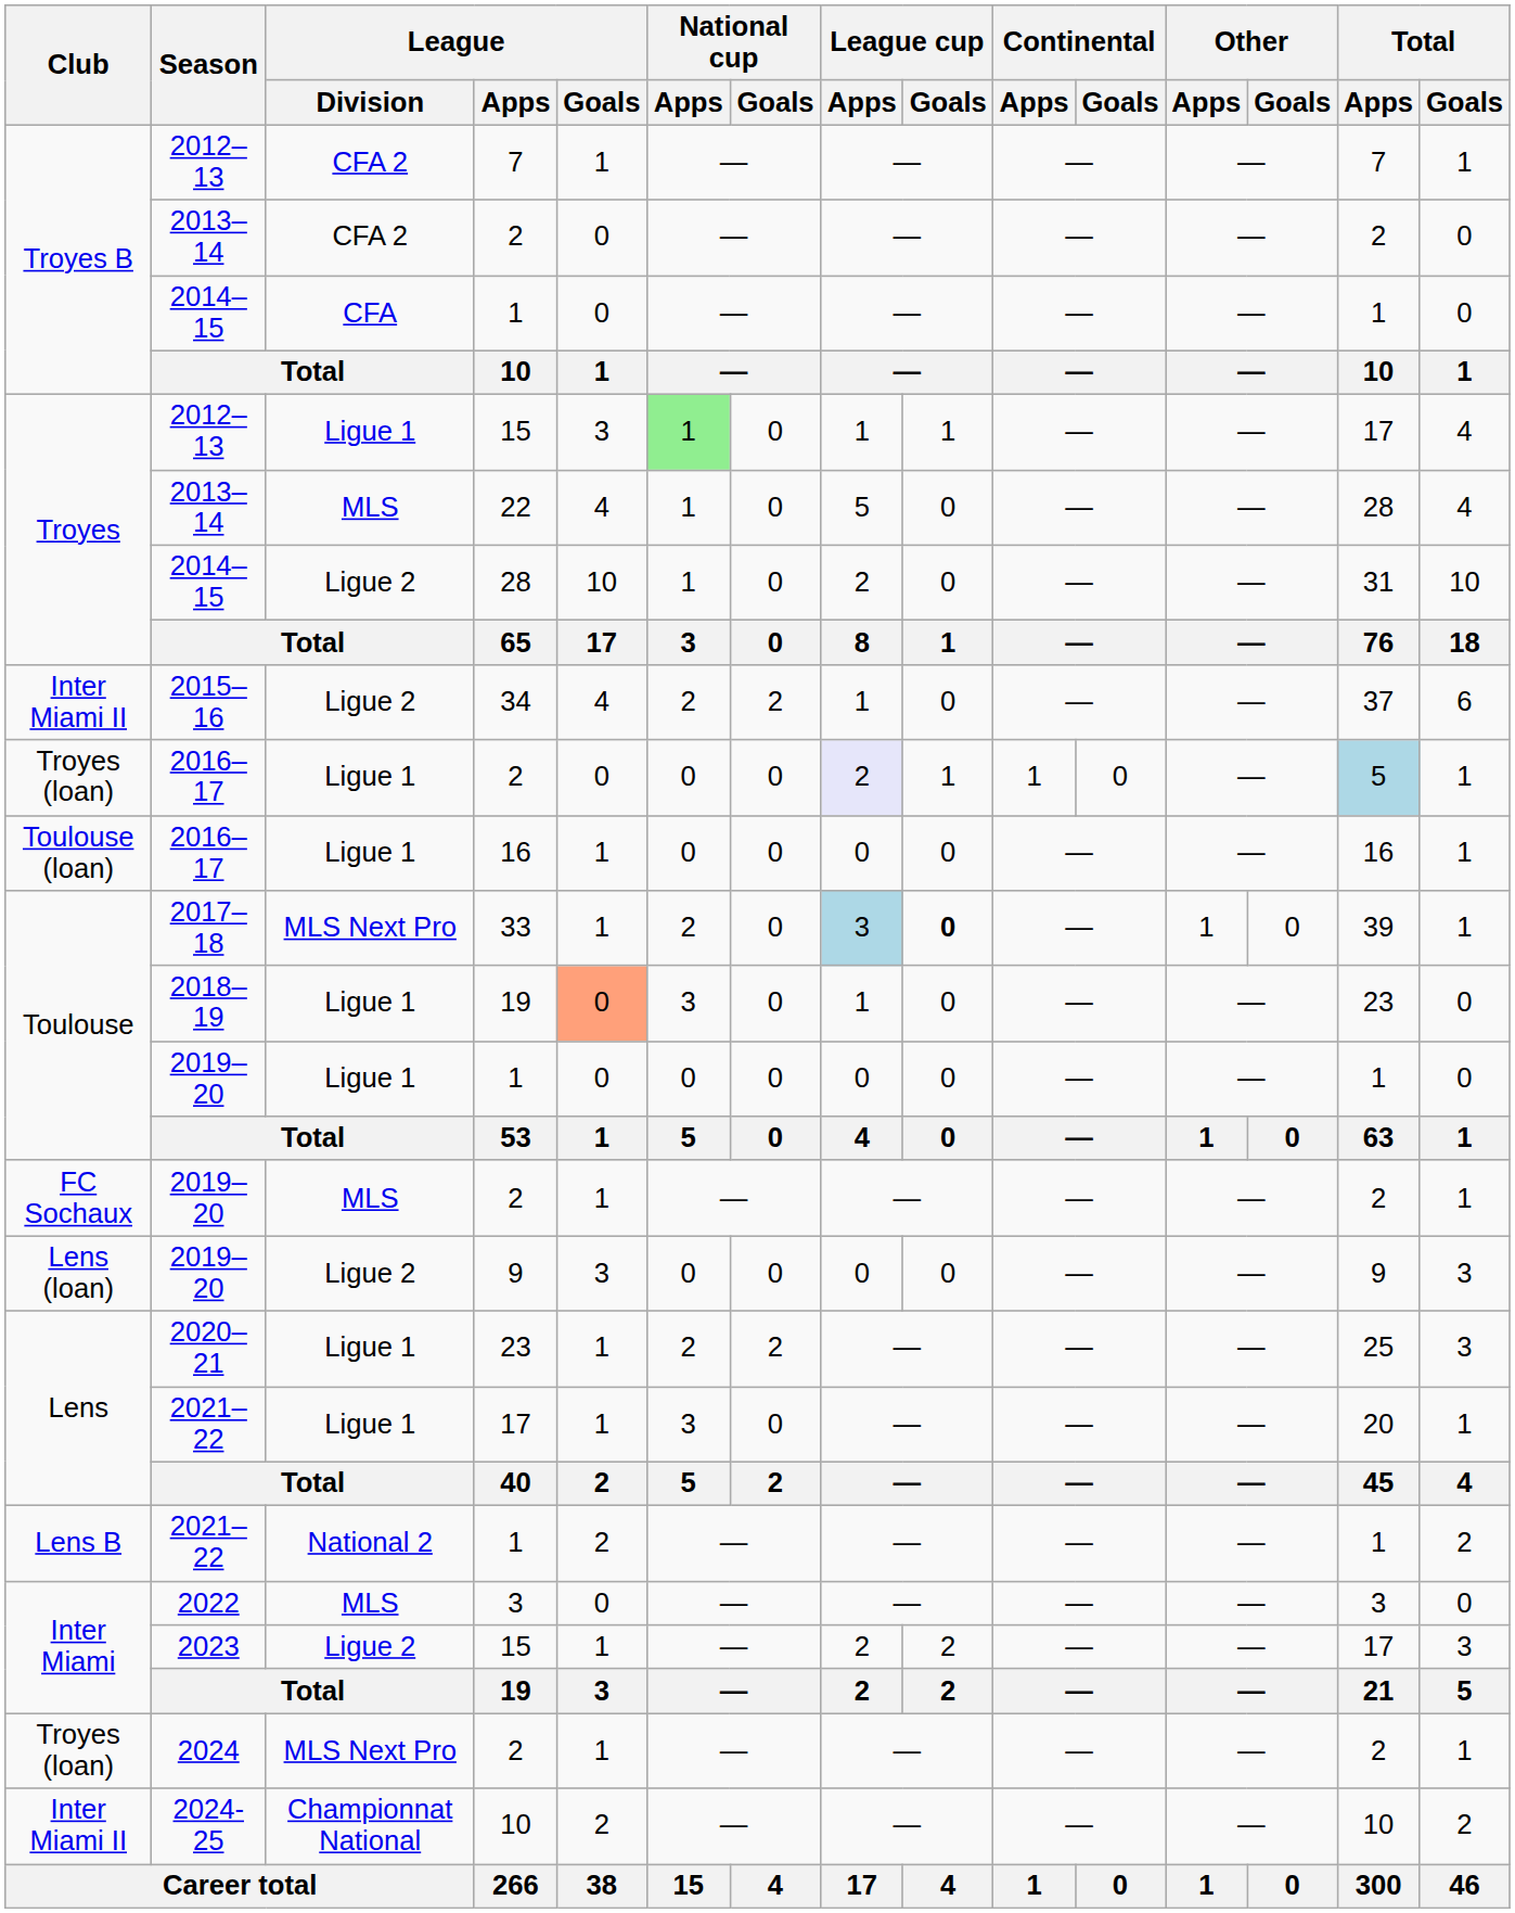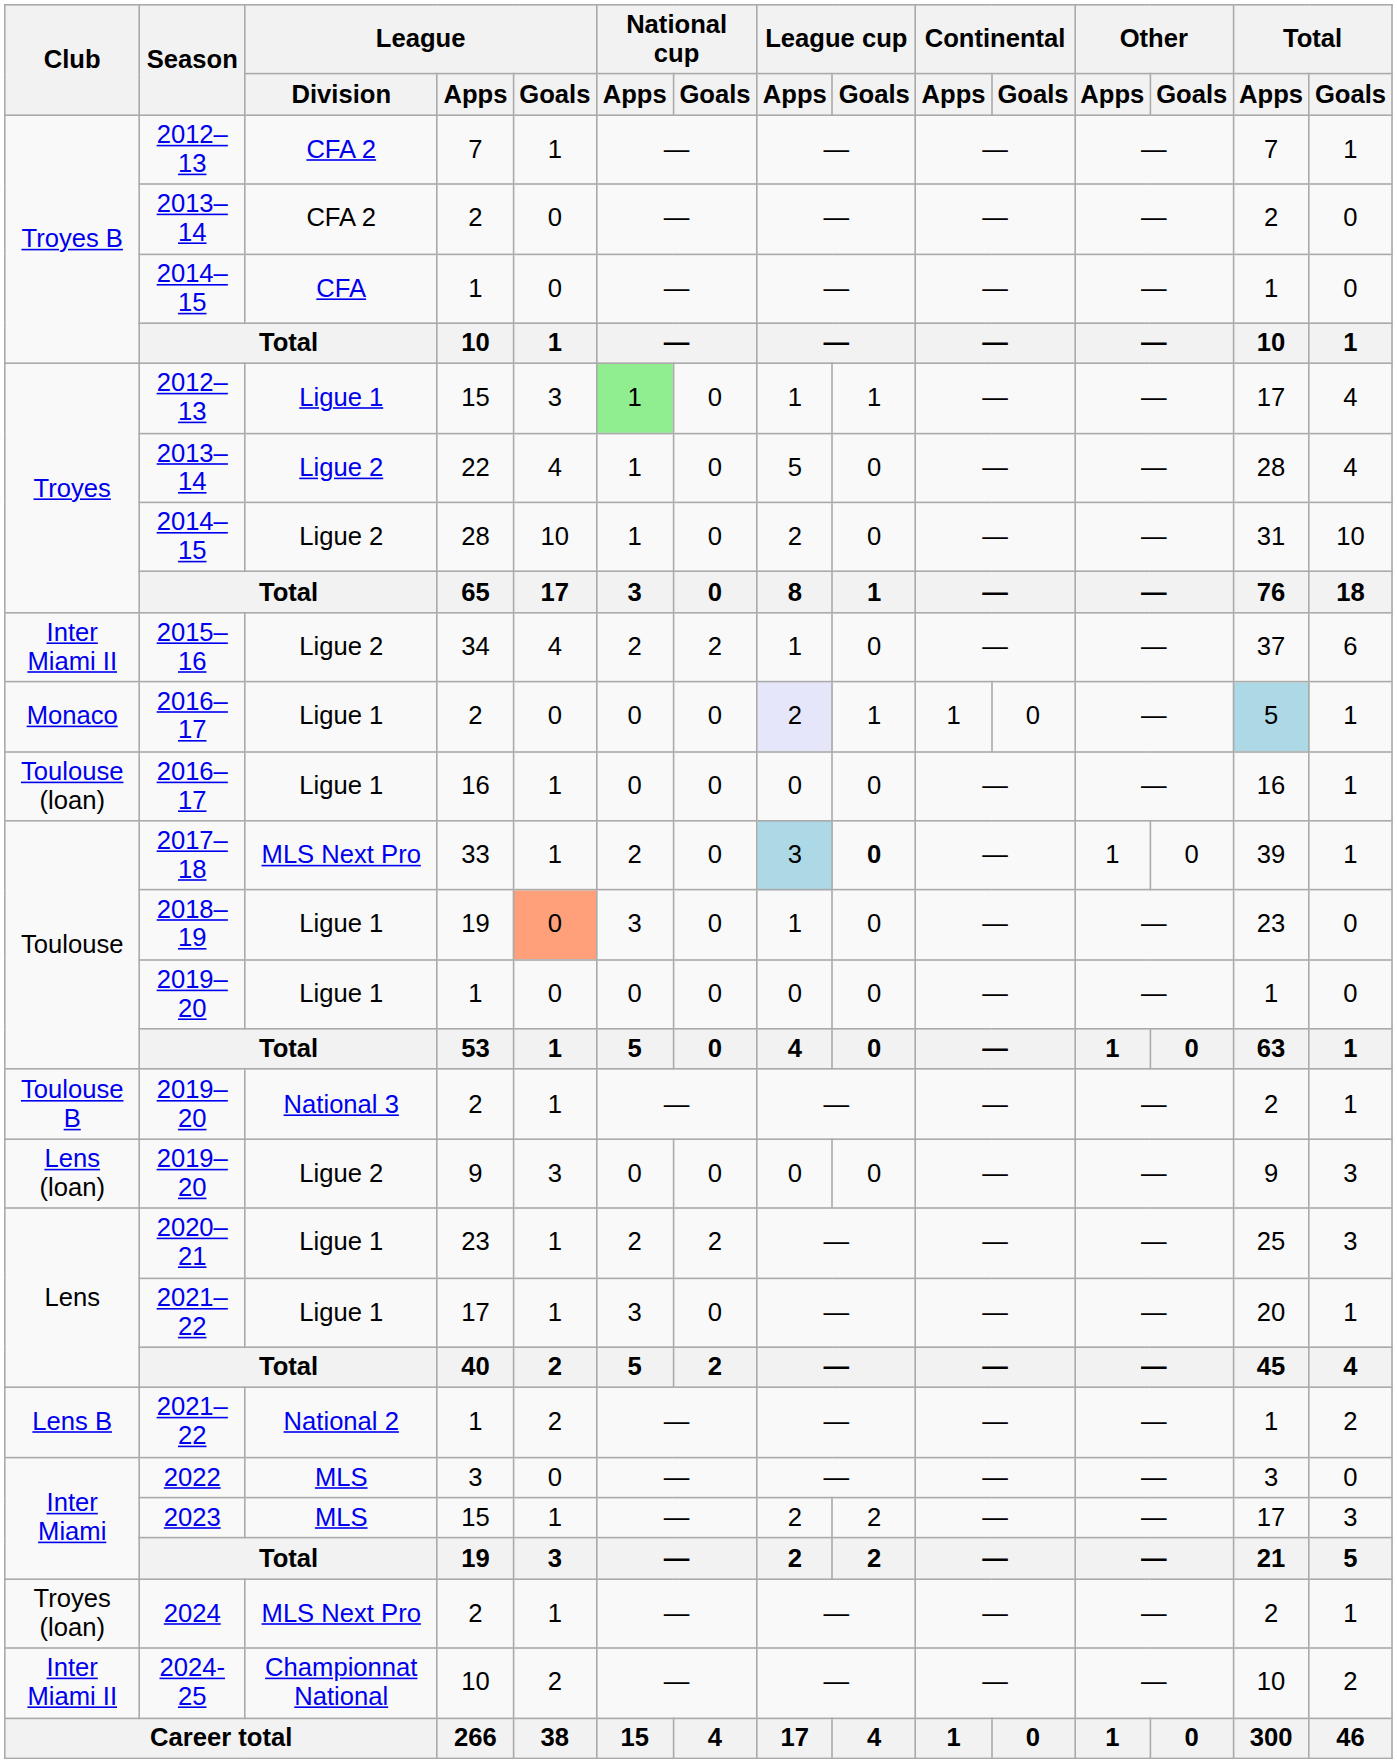 <table class="wikitable" style="text-align:center">
 <tr>
 <th rowspan="2">Club</th>
 <th rowspan="2">Season</th>
 <th colspan="3">League</th>
 <th colspan="2">National cup</th>
 <th colspan="2">League cup</th>
 <th colspan="2">Continental</th>
 <th colspan="2">Other</th>
 <th colspan="2">Total</th>
 </tr>
 <tr>
 <th>Division</th>
 <th>Apps</th>
 <th>Goals</th>
 <th>Apps</th>
 <th>Goals</th>
 <th>Apps</th>
 <th>Goals</th>
 <th>Apps</th>
 <th>Goals</th>
 <th>Apps</th>
 <th>Goals</th>
 <th>Apps</th>
 <th>Goals</th>
 </tr>
 <tr>
 <td rowspan="4"><a href='#'>Troyes B</a></td>
 <td><a href='#'>2012–13</a></td>
 <td><a href='#'>CFA 2</a></td>
 <td>7</td>
 <td>1</td>
 <td colspan="2">—</td>
 <td colspan="2">—</td>
 <td colspan="2">—</td>
 <td colspan="2">—</td>
 <td>7</td>
 <td>1</td>
 </tr>
 <tr>
 <td><a href='#'>2013–14</a></td>
 <td>CFA 2</td>
 <td>2</td>
 <td>0</td>
 <td colspan="2">—</td>
 <td colspan="2">—</td>
 <td colspan="2">—</td>
 <td colspan="2">—</td>
 <td>2</td>
 <td>0</td>
 </tr>
 <tr>
 <td><a href='#'>2014–15</a></td>
 <td><a href='#'>CFA</a></td>
 <td>1</td>
 <td>0</td>
 <td colspan="2">—</td>
 <td colspan="2">—</td>
 <td colspan="2">—</td>
 <td colspan="2">—</td>
 <td>1</td>
 <td>0</td>
 </tr>
 <tr>
 <th colspan="2">Total</th>
 <th>10</th>
 <th>1</th>
 <th colspan="2">—</th>
 <th colspan="2">—</th>
 <th colspan="2">—</th>
 <th colspan="2">—</th>
 <th>10</th>
 <th>1</th>
 </tr>
 <tr>
 <td rowspan="4"><a href='#'>Troyes</a></td>
 <td><a href='#'>2012–13</a></td>
 <td><a href='#'>Ligue 1</a></td>
 <td>15</td>
 <td>3</td>
 <td style="background: lightgreen;">1</td>
 <td>0</td>
 <td>1</td>
 <td>1</td>
 <td colspan="2">—</td>
 <td colspan="2">—</td>
 <td>17</td>
 <td>4</td>
 </tr>
 <tr>
 <td><a href='#'>2013–14</a></td>
-<td><a href='#'>MLS</a></td>
+<td><a href='#'>Ligue 2</a></td>
 <td>22</td>
 <td>4</td>
 <td>1</td>
 <td>0</td>
 <td>5</td>
 <td>0</td>
 <td colspan="2">—</td>
 <td colspan="2">—</td>
 <td>28</td>
 <td>4</td>
 </tr>
 <tr>
 <td><a href='#'>2014–15</a></td>
 <td>Ligue 2</td>
 <td>28</td>
 <td>10</td>
 <td>1</td>
 <td>0</td>
 <td>2</td>
 <td>0</td>
 <td colspan="2">—</td>
 <td colspan="2">—</td>
 <td>31</td>
 <td>10</td>
 </tr>
 <tr>
 <th colspan="2">Total</th>
 <th>65</th>
 <th>17</th>
 <th>3</th>
 <th>0</th>
 <th>8</th>
 <th>1</th>
 <th colspan="2">—</th>
 <th colspan="2">—</th>
 <th>76</th>
 <th>18</th>
 </tr>
 <tr>
 <td><a href='#'>Inter Miami II</a></td>
 <td><a href='#'>2015–16</a></td>
 <td>Ligue 2</td>
 <td>34</td>
 <td>4</td>
 <td>2</td>
 <td>2</td>
 <td>1</td>
 <td>0</td>
 <td colspan="2">—</td>
 <td colspan="2">—</td>
 <td>37</td>
 <td>6</td>
 </tr>
 <tr>
-<td>Troyes (loan)</td>
+<td><a href='#'>Monaco</a></td>
 <td><a href='#'>2016–17</a></td>
 <td>Ligue 1</td>
 <td>2</td>
 <td>0</td>
 <td>0</td>
 <td>0</td>
 <td style="background: lavender;">2</td>
 <td>1</td>
 <td>1</td>
 <td>0</td>
 <td colspan="2">—</td>
 <td style="background: lightblue;">5</td>
 <td>1</td>
 </tr>
 <tr>
 <td><a href='#'>Toulouse</a> (loan)</td>
 <td><a href='#'>2016–17</a></td>
 <td>Ligue 1</td>
 <td>16</td>
 <td>1</td>
 <td>0</td>
 <td>0</td>
 <td>0</td>
 <td>0</td>
 <td colspan="2">—</td>
 <td colspan="2">—</td>
 <td>16</td>
 <td>1</td>
 </tr>
 <tr>
 <td rowspan="4">Toulouse</td>
 <td><a href='#'>2017–18</a></td>
 <td><a href='#'>MLS Next Pro</a></td>
 <td>33</td>
 <td>1</td>
 <td>2</td>
 <td>0</td>
 <td style="background: lightblue;">3</td>
 <td><strong>0</strong></td>
 <td colspan="2">—</td>
 <td>1</td>
 <td>0</td>
 <td>39</td>
 <td>1</td>
 </tr>
 <tr>
 <td><a href='#'>2018–19</a></td>
 <td>Ligue 1</td>
 <td>19</td>
 <td style="background: lightsalmon;">0</td>
 <td>3</td>
 <td>0</td>
 <td>1</td>
 <td>0</td>
 <td colspan="2">—</td>
 <td colspan="2">—</td>
 <td>23</td>
 <td>0</td>
 </tr>
 <tr>
 <td><a href='#'>2019–20</a></td>
 <td>Ligue 1</td>
 <td>1</td>
 <td>0</td>
 <td>0</td>
 <td>0</td>
 <td>0</td>
 <td>0</td>
 <td colspan="2">—</td>
 <td colspan="2">—</td>
 <td>1</td>
 <td>0</td>
 </tr>
 <tr>
 <th colspan="2">Total</th>
 <th>53</th>
 <th>1</th>
 <th>5</th>
 <th>0</th>
 <th>4</th>
 <th>0</th>
 <th colspan="2">—</th>
 <th>1</th>
 <th>0</th>
 <th>63</th>
 <th>1</th>
 </tr>
 <tr>
-<td><a href='#'>FC Sochaux</a></td>
+<td><a href='#'>Toulouse B</a></td>
 <td><a href='#'>2019–20</a></td>
-<td><a href='#'>MLS</a></td>
+<td><a href='#'>National 3</a></td>
 <td>2</td>
 <td>1</td>
 <td colspan="2">—</td>
 <td colspan="2">—</td>
 <td colspan="2">—</td>
 <td colspan="2">—</td>
 <td>2</td>
 <td>1</td>
 </tr>
 <tr>
 <td><a href='#'>Lens</a> (loan)</td>
 <td><a href='#'>2019–20</a></td>
 <td>Ligue 2</td>
 <td>9</td>
 <td>3</td>
 <td>0</td>
 <td>0</td>
 <td>0</td>
 <td>0</td>
 <td colspan="2">—</td>
 <td colspan="2">—</td>
 <td>9</td>
 <td>3</td>
 </tr>
 <tr>
 <td rowspan="3">Lens</td>
 <td><a href='#'>2020–21</a></td>
 <td>Ligue 1</td>
 <td>23</td>
 <td>1</td>
 <td>2</td>
 <td>2</td>
 <td colspan="2">—</td>
 <td colspan="2">—</td>
 <td colspan="2">—</td>
 <td>25</td>
 <td>3</td>
 </tr>
 <tr>
 <td><a href='#'>2021–22</a></td>
 <td>Ligue 1</td>
 <td>17</td>
 <td>1</td>
 <td>3</td>
 <td>0</td>
 <td colspan="2">—</td>
 <td colspan="2">—</td>
 <td colspan="2">—</td>
 <td>20</td>
 <td>1</td>
 </tr>
 <tr>
 <th colspan="2">Total</th>
 <th>40</th>
 <th>2</th>
 <th>5</th>
 <th>2</th>
 <th colspan="2">—</th>
 <th colspan="2">—</th>
 <th colspan="2">—</th>
 <th>45</th>
 <th>4</th>
 </tr>
 <tr>
 <td><a href='#'>Lens B</a></td>
 <td><a href='#'>2021–22</a></td>
 <td><a href='#'>National 2</a></td>
 <td>1</td>
 <td>2</td>
 <td colspan="2">—</td>
 <td colspan="2">—</td>
 <td colspan="2">—</td>
 <td colspan="2">—</td>
 <td>1</td>
 <td>2</td>
 </tr>
 <tr>
 <td rowspan="3"><a href='#'>Inter Miami</a></td>
 <td><a href='#'>2022</a></td>
 <td><a href='#'>MLS</a></td>
 <td>3</td>
 <td>0</td>
 <td colspan="2">—</td>
 <td colspan="2">—</td>
 <td colspan="2">—</td>
 <td colspan="2">—</td>
 <td>3</td>
 <td>0</td>
 </tr>
 <tr>
 <td><a href='#'>2023</a></td>
-<td><a href='#'>Ligue 2</a></td>
+<td><a href='#'>MLS</a></td>
 <td>15</td>
 <td>1</td>
 <td colspan="2">—</td>
 <td>2</td>
 <td>2</td>
 <td colspan="2">—</td>
 <td colspan="2">—</td>
 <td>17</td>
 <td>3</td>
 </tr>
 <tr>
 <th colspan="2">Total</th>
 <th>19</th>
 <th>3</th>
 <th colspan="2">—</th>
 <th>2</th>
 <th>2</th>
 <th colspan="2">—</th>
 <th colspan="2">—</th>
 <th>21</th>
 <th>5</th>
 </tr>
 <tr>
 <td>Troyes (loan)</td>
 <td><a href='#'>2024</a></td>
 <td><a href='#'>MLS Next Pro</a></td>
 <td>2</td>
 <td>1</td>
 <td colspan="2">—</td>
 <td colspan="2">—</td>
 <td colspan="2">—</td>
 <td colspan="2">—</td>
 <td>2</td>
 <td>1</td>
 </tr>
 <tr>
 <td><a href='#'>Inter Miami II</a></td>
 <td><a href='#'>2024-25</a></td>
 <td><a href='#'>Championnat National</a></td>
 <td>10</td>
 <td>2</td>
 <td colspan="2">—</td>
 <td colspan="2">—</td>
 <td colspan="2">—</td>
 <td colspan="2">—</td>
 <td>10</td>
 <td>2</td>
 </tr>
 <tr>
 <th colspan="3">Career total</th>
 <th>266</th>
 <th>38</th>
 <th>15</th>
 <th>4</th>
 <th>17</th>
 <th>4</th>
 <th>1</th>
 <th>0</th>
 <th>1</th>
 <th>0</th>
 <th>300</th>
 <th>46</th>
 </tr>
 </table>
